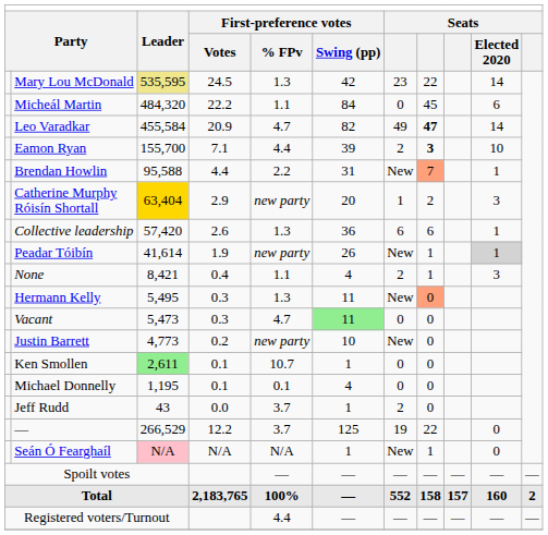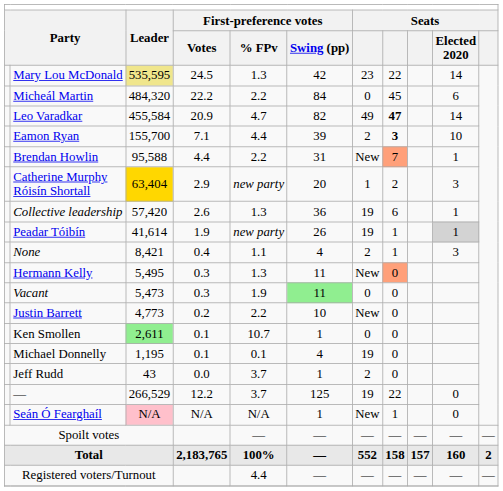 <table class="wikitable sortable" style="text-align:center;">
 <tr>
 <td bgcolor=white colspan=11></td>
 </tr>
 <tr style=" background-color:#E9E9E9; text-align:center">
 <th rowspan="2" colspan="2">Party</th>
 <th rowspan="2">Leader</th>
 <th colspan="3">First-preference votes</th>
 <th colspan="5">Seats</th>
 </tr>
 <tr style=" background-color:#E9E9E9; text-align:center">
 <th data-sort-type="number">Votes</th>
 <th data-sort-type="number">% FPv</th>
 <th data-sort-type="number"><a href='#'>Swing</a> (pp)</th>
 <th data-sort-type="number"><br></th>
 <th data-sort-type="number"><a href='#'></a></th>
 <th data-sort-type="number"></th>
 <th data-sort-type="number">Elected<br>2020</th>
 <th data-sort-type="number"></th>
 </tr>
 <tr>
 <td></td>
 <td style="text-align:left;" data-sort-value="McDonald"><a href='#'>Mary Lou McDonald</a></td>
 <td style="background: khaki;">535,595</td>
 <td>24.5</td>
 <td>1.3</td>
 <td>42</td>
 <td>23</td>
 <td>22</td>
 <td></td>
 <td>14</td>
 </tr>
 <tr>
 <td></td>
 <td style="text-align:left;" data-sort-value="Martin"><a href='#'>Micheál Martin</a></td>
 <td>484,320</td>
 <td>22.2</td>
-<td>1.1</td>
+<td>2.2</td>
 <td>84</td>
 <td>0</td>
 <td>45</td>
 <td></td>
 <td>6</td>
 </tr>
 <tr>
 <td></td>
 <td style="text-align:left;" data-sort-value="Varadker"><a href='#'>Leo Varadkar</a></td>
 <td>455,584</td>
 <td>20.9</td>
 <td>4.7</td>
 <td>82</td>
 <td>49</td>
 <td><strong>47</strong></td>
 <td></td>
 <td>14</td>
 </tr>
 <tr>
 <td></td>
 <td style="text-align:left;" data-sort-value="Ryan"><a href='#'>Eamon Ryan</a></td>
 <td>155,700</td>
 <td>7.1</td>
 <td>4.4</td>
 <td>39</td>
 <td>2</td>
 <td><strong>3</strong></td>
 <td></td>
 <td>10</td>
 </tr>
 <tr>
 <td></td>
 <td style="text-align:left;"  data-sort-value="Howlin"><a href='#'>Brendan Howlin</a></td>
 <td>95,588</td>
 <td>4.4</td>
 <td>2.2</td>
 <td>31</td>
 <td data-sort-value="0">New</td>
 <td style="background: lightsalmon;">7</td>
 <td></td>
 <td>1</td>
 </tr>
 <tr>
 <td></td>
 <td style="text-align:left;" nowrap="" data-sort-value="Murphy"><a href='#'>Catherine Murphy</a><br><a href='#'>Róisín Shortall</a></td>
 <td style="background: gold;">63,404</td>
 <td>2.9</td>
 <td><em>new party</em></td>
 <td>20</td>
 <td>1</td>
 <td>2</td>
 <td></td>
 <td>3</td>
 </tr>
 <tr>
 <td></td>
 <td style="text-align:left;" data-sort-value="-"><em>Collective leadership</em></td>
 <td>57,420</td>
 <td>2.6</td>
 <td>1.3</td>
 <td>36</td>
-<td>6</td>
+<td>19</td>
 <td>6</td>
 <td></td>
 <td>1</td>
 </tr>
 <tr>
 <td></td>
 <td style="text-align:left;" data-sort-value="Tóibín"><a href='#'>Peadar Tóibín</a></td>
 <td>41,614</td>
 <td>1.9</td>
 <td><em>new party</em></td>
 <td>26</td>
-<td data-sort-value="0">New</td>
+<td>19</td>
 <td>1</td>
 <td></td>
 <td style="background: lightgrey;">1</td>
 </tr>
 <tr>
 <td></td>
 <td style="text-align:left;" data-sort-value="-"><em>None</em></td>
 <td>8,421</td>
 <td>0.4</td>
 <td>1.1</td>
 <td>4</td>
 <td>2</td>
 <td>1</td>
 <td></td>
 <td>3</td>
 </tr>
 <tr>
 <td></td>
 <td style="text-align:left;" data-sort-value="Kelly"><a href='#'>Hermann Kelly</a></td>
 <td>5,495</td>
 <td>0.3</td>
 <td>1.3</td>
 <td>11</td>
 <td data-sort-value="0">New</td>
 <td style="background: lightsalmon;">0</td>
 <td></td>
 <td></td>
 </tr>
 <tr>
 <td></td>
 <td style="text-align:left;" data-sort-value="-"><em>Vacant</em></td>
 <td>5,473</td>
 <td>0.3</td>
-<td>4.7</td>
+<td>1.9</td>
 <td style="background: lightgreen;">11</td>
 <td>0</td>
 <td>0</td>
 <td></td>
 <td></td>
 </tr>
 <tr>
 <td></td>
 <td style="text-align:left;" data-sort-value="Barrett"><a href='#'>Justin Barrett</a></td>
 <td>4,773</td>
 <td>0.2</td>
-<td><em>new party</em></td>
+<td>2.2</td>
 <td>10</td>
 <td data-sort-value="0">New</td>
 <td>0</td>
 <td></td>
 <td></td>
 </tr>
 <tr>
 <td></td>
 <td style="text-align:left;" data-sort-value="Smollen">Ken Smollen</td>
 <td style="background: lightgreen;">2,611</td>
 <td>0.1</td>
 <td>10.7</td>
 <td>1</td>
 <td>0</td>
 <td>0</td>
 <td></td>
 <td></td>
 </tr>
 <tr>
 <td></td>
 <td style="text-align:left;" data-sort-value="Donnelly">Michael Donnelly</td>
 <td>1,195</td>
 <td>0.1</td>
 <td>0.1</td>
 <td>4</td>
-<td>0</td>
+<td>19</td>
 <td>0</td>
 <td></td>
 <td></td>
 </tr>
 <tr>
 <td></td>
 <td style="text-align:left;" data-sort-value="Rudd">Jeff Rudd</td>
 <td>43</td>
 <td>0.0</td>
 <td>3.7</td>
 <td>1</td>
 <td>2</td>
 <td>0</td>
 <td></td>
 <td></td>
 </tr>
 <tr>
 <td></td>
 <td style="text-align:left;">—</td>
 <td>266,529</td>
 <td>12.2</td>
 <td>3.7</td>
 <td>125</td>
 <td>19</td>
 <td>22</td>
 <td></td>
 <td>0</td>
 </tr>
 <tr>
 <td></td>
 <td style="text-align:left;" data-sort-value="Ó Fearghaíl"><a href='#'>Seán Ó Fearghaíl</a></td>
 <td style="background: pink;">N/A</td>
 <td>N/A</td>
 <td>N/A</td>
 <td>1</td>
 <td data-sort-value="0">New</td>
 <td>1</td>
 <td></td>
 <td>0</td>
 </tr>
 <tr>
 <td colspan=3>Spoilt votes</td>
 <td></td>
 <td>—</td>
 <td>—</td>
 <td>—</td>
 <td>—</td>
 <td>—</td>
 <td>—</td>
 <td>—</td>
 </tr>
 <tr class="sortbottom" style="font-weight:bold; background:rgb(232,232,232);">
 <td colspan=3>Total</td>
 <td>2,183,765</td>
 <td>100%</td>
 <td>—</td>
 <td>552</td>
 <td>158</td>
 <td>157</td>
 <td>160</td>
 <td>2</td>
 </tr>
 <tr>
 <td colspan=3>Registered voters/Turnout</td>
 <td></td>
 <td>4.4</td>
 <td>—</td>
 <td>—</td>
 <td>—</td>
 <td>—</td>
 <td>—</td>
 <td>—</td>
 </tr>
 <tr>
 </tr>
 </table>
